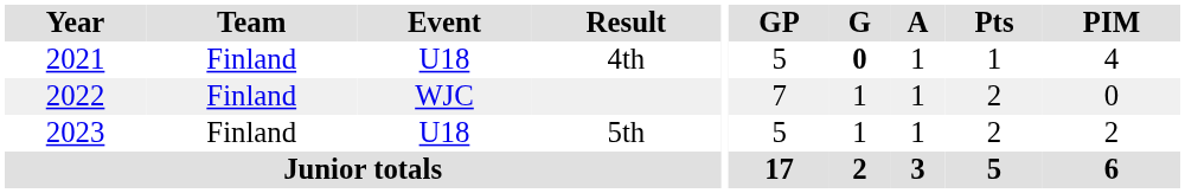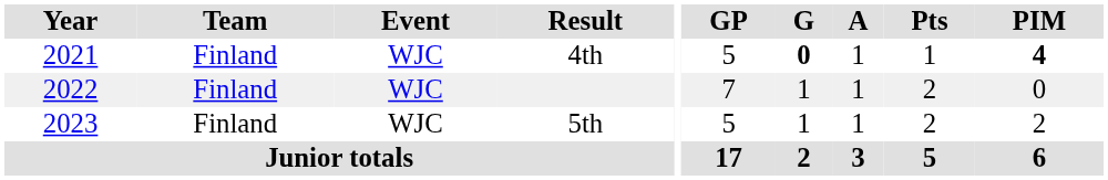 <table border="0" cellpadding="1" cellspacing="0" ID="Table3" style="text-align:center; width:40em;">
 <tr bgcolor="#e0e0e0">
 <th>Year</th>
 <th>Team</th>
 <th>Event</th>
 <th>Result</th>
 <th rowspan="99" bgcolor="#ffffff"></th>
 <th>GP</th>
 <th>G</th>
 <th>A</th>
 <th>Pts</th>
 <th>PIM</th>
 </tr>
 <tr>
 <td><a href='#'>2021</a></td>
 <td><a href='#'>Finland</a></td>
-<td><a href='#'>U18</a></td>
+<td><a href='#'>WJC</a></td>
 <td>4th</td>
 <td>5</td>
 <td><strong>0</strong></td>
 <td>1</td>
 <td>1</td>
-<td>4</td>
+<td><strong>4</strong></td>
 </tr>
 <tr bgcolor="#f0f0f0">
 <td><a href='#'>2022</a></td>
 <td><a href='#'>Finland</a></td>
 <td><a href='#'>WJC</a></td>
 <td></td>
 <td>7</td>
 <td>1</td>
 <td>1</td>
 <td>2</td>
 <td>0</td>
 </tr>
 <tr>
 <td><a href='#'>2023</a></td>
 <td>Finland</td>
-<td><a href='#'>U18</a></td>
+<td>WJC</td>
 <td>5th</td>
 <td>5</td>
 <td>1</td>
 <td>1</td>
 <td>2</td>
 <td>2</td>
 </tr>
 <tr bgcolor="#e0e0e0">
 <th colspan="4">Junior totals</th>
 <th>17</th>
 <th>2</th>
 <th>3</th>
 <th>5</th>
 <th>6</th>
 </tr>
 </table>
